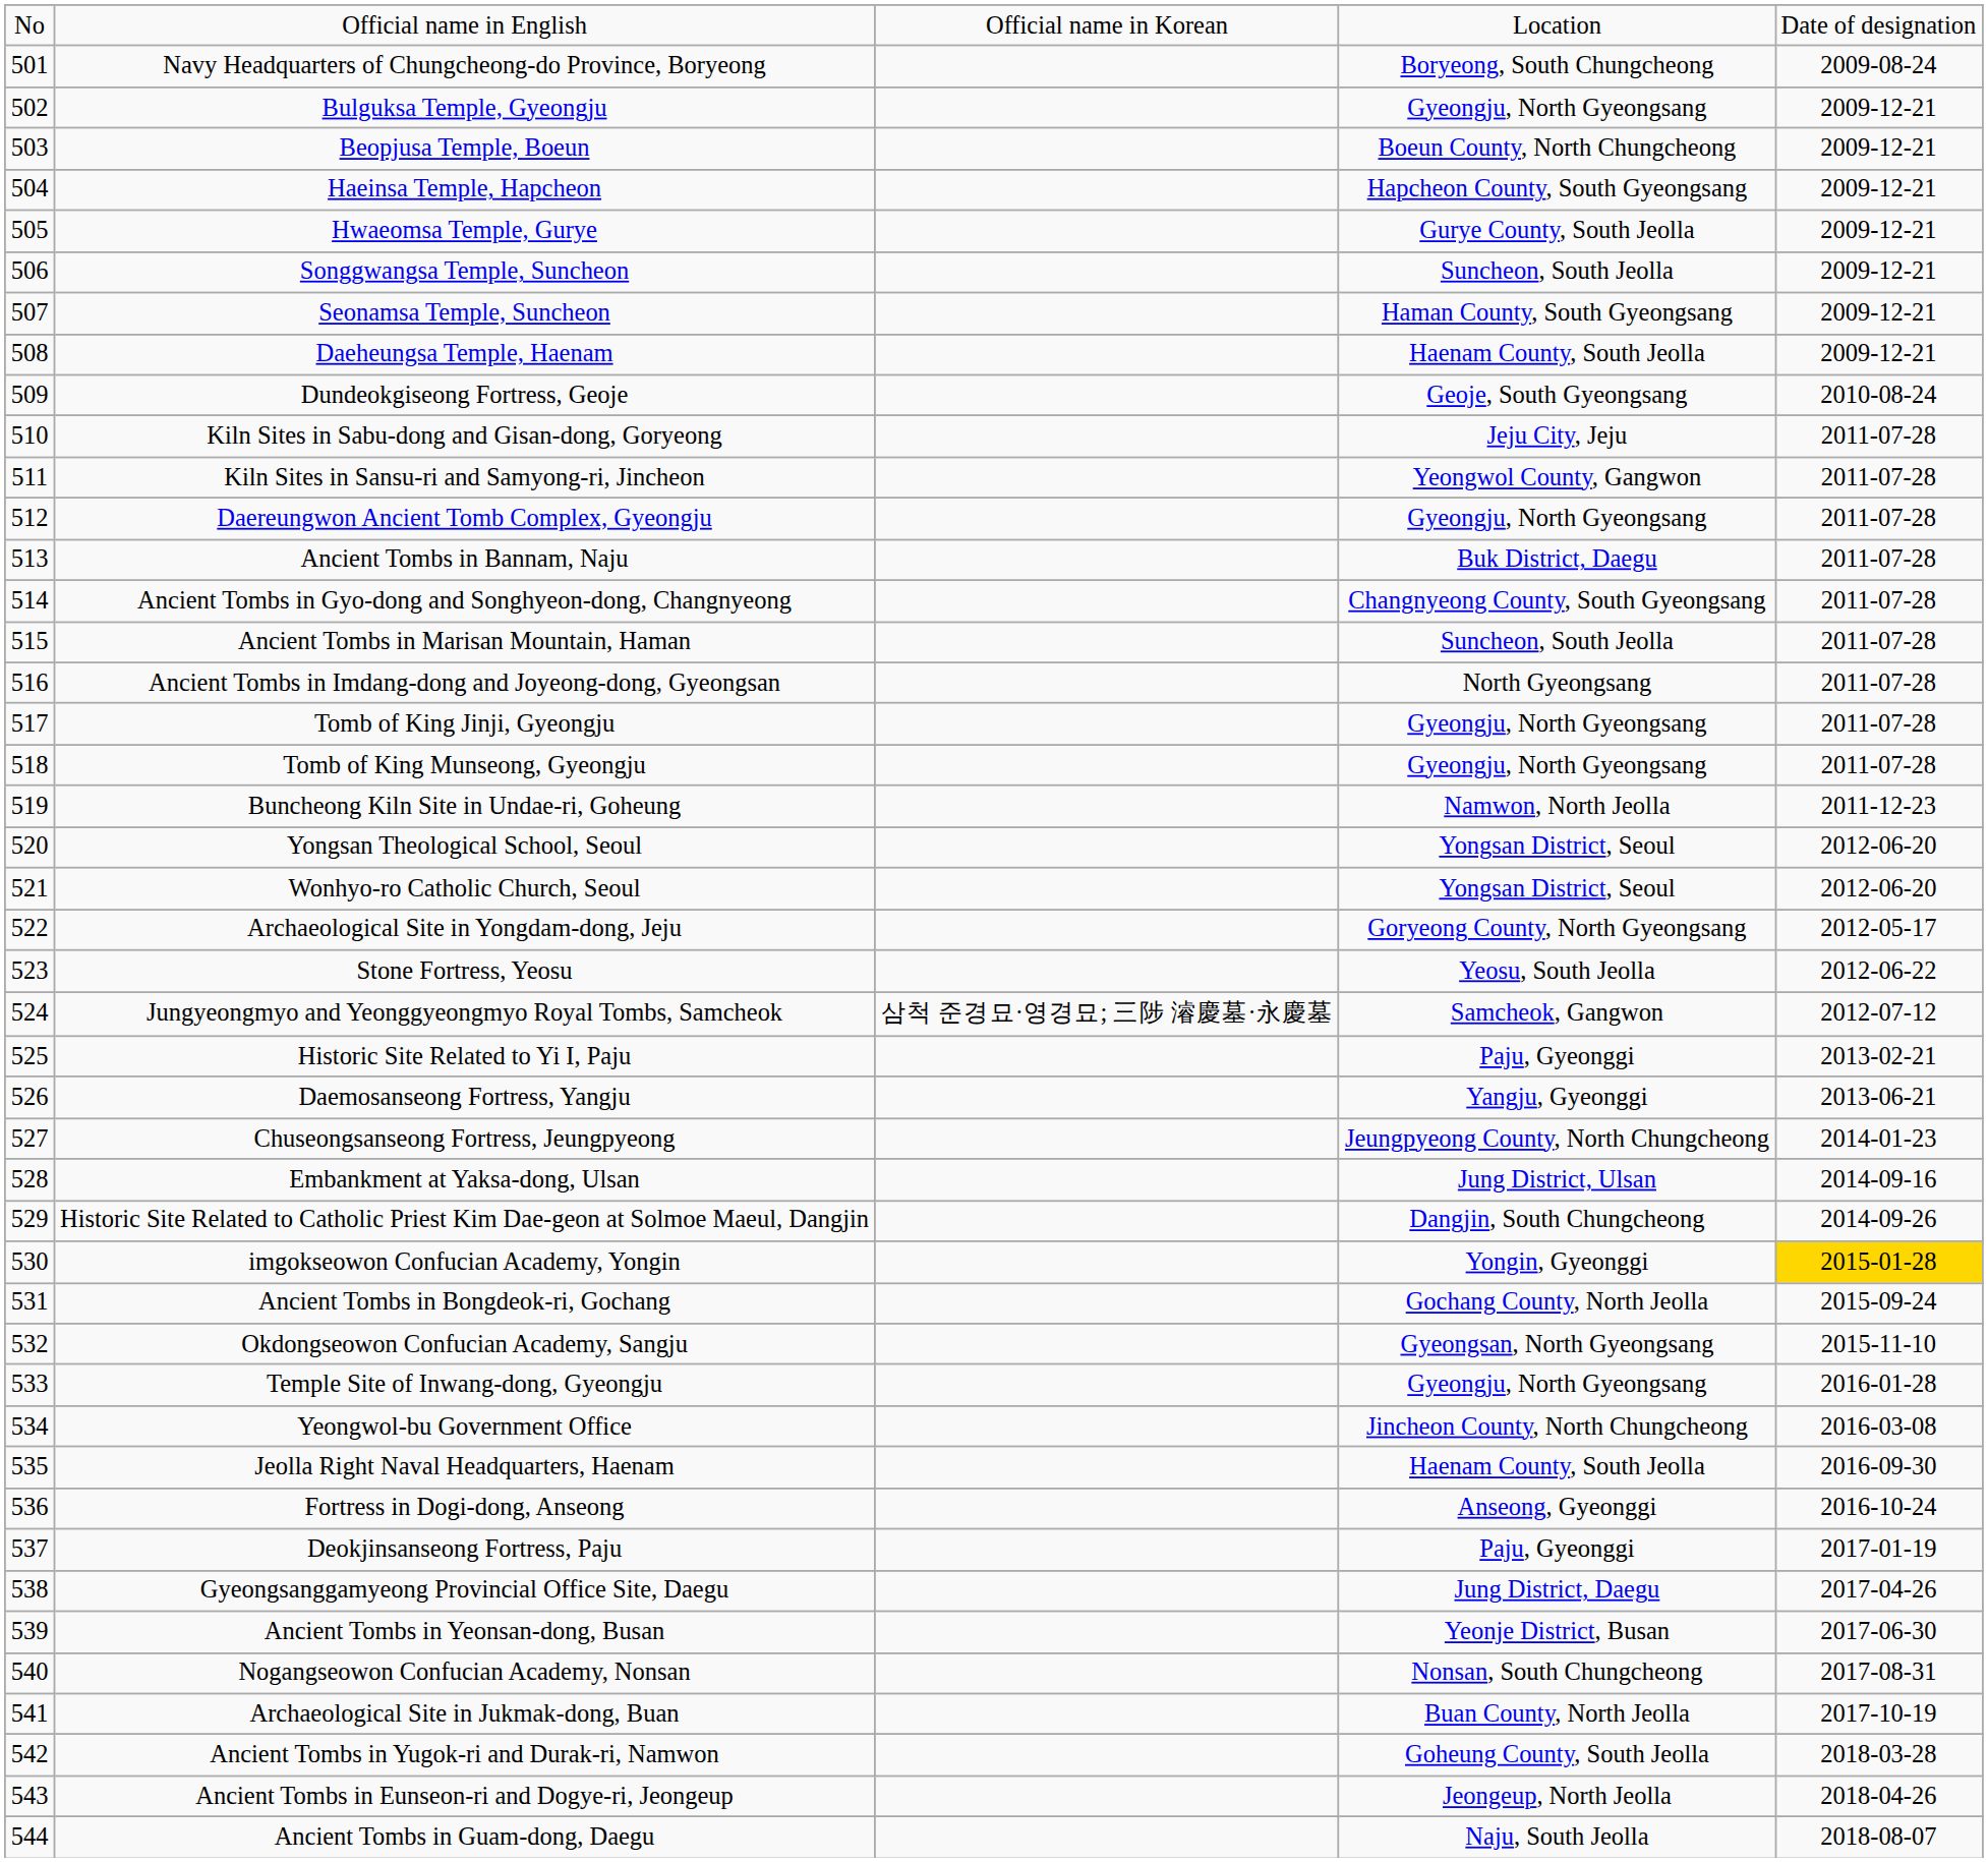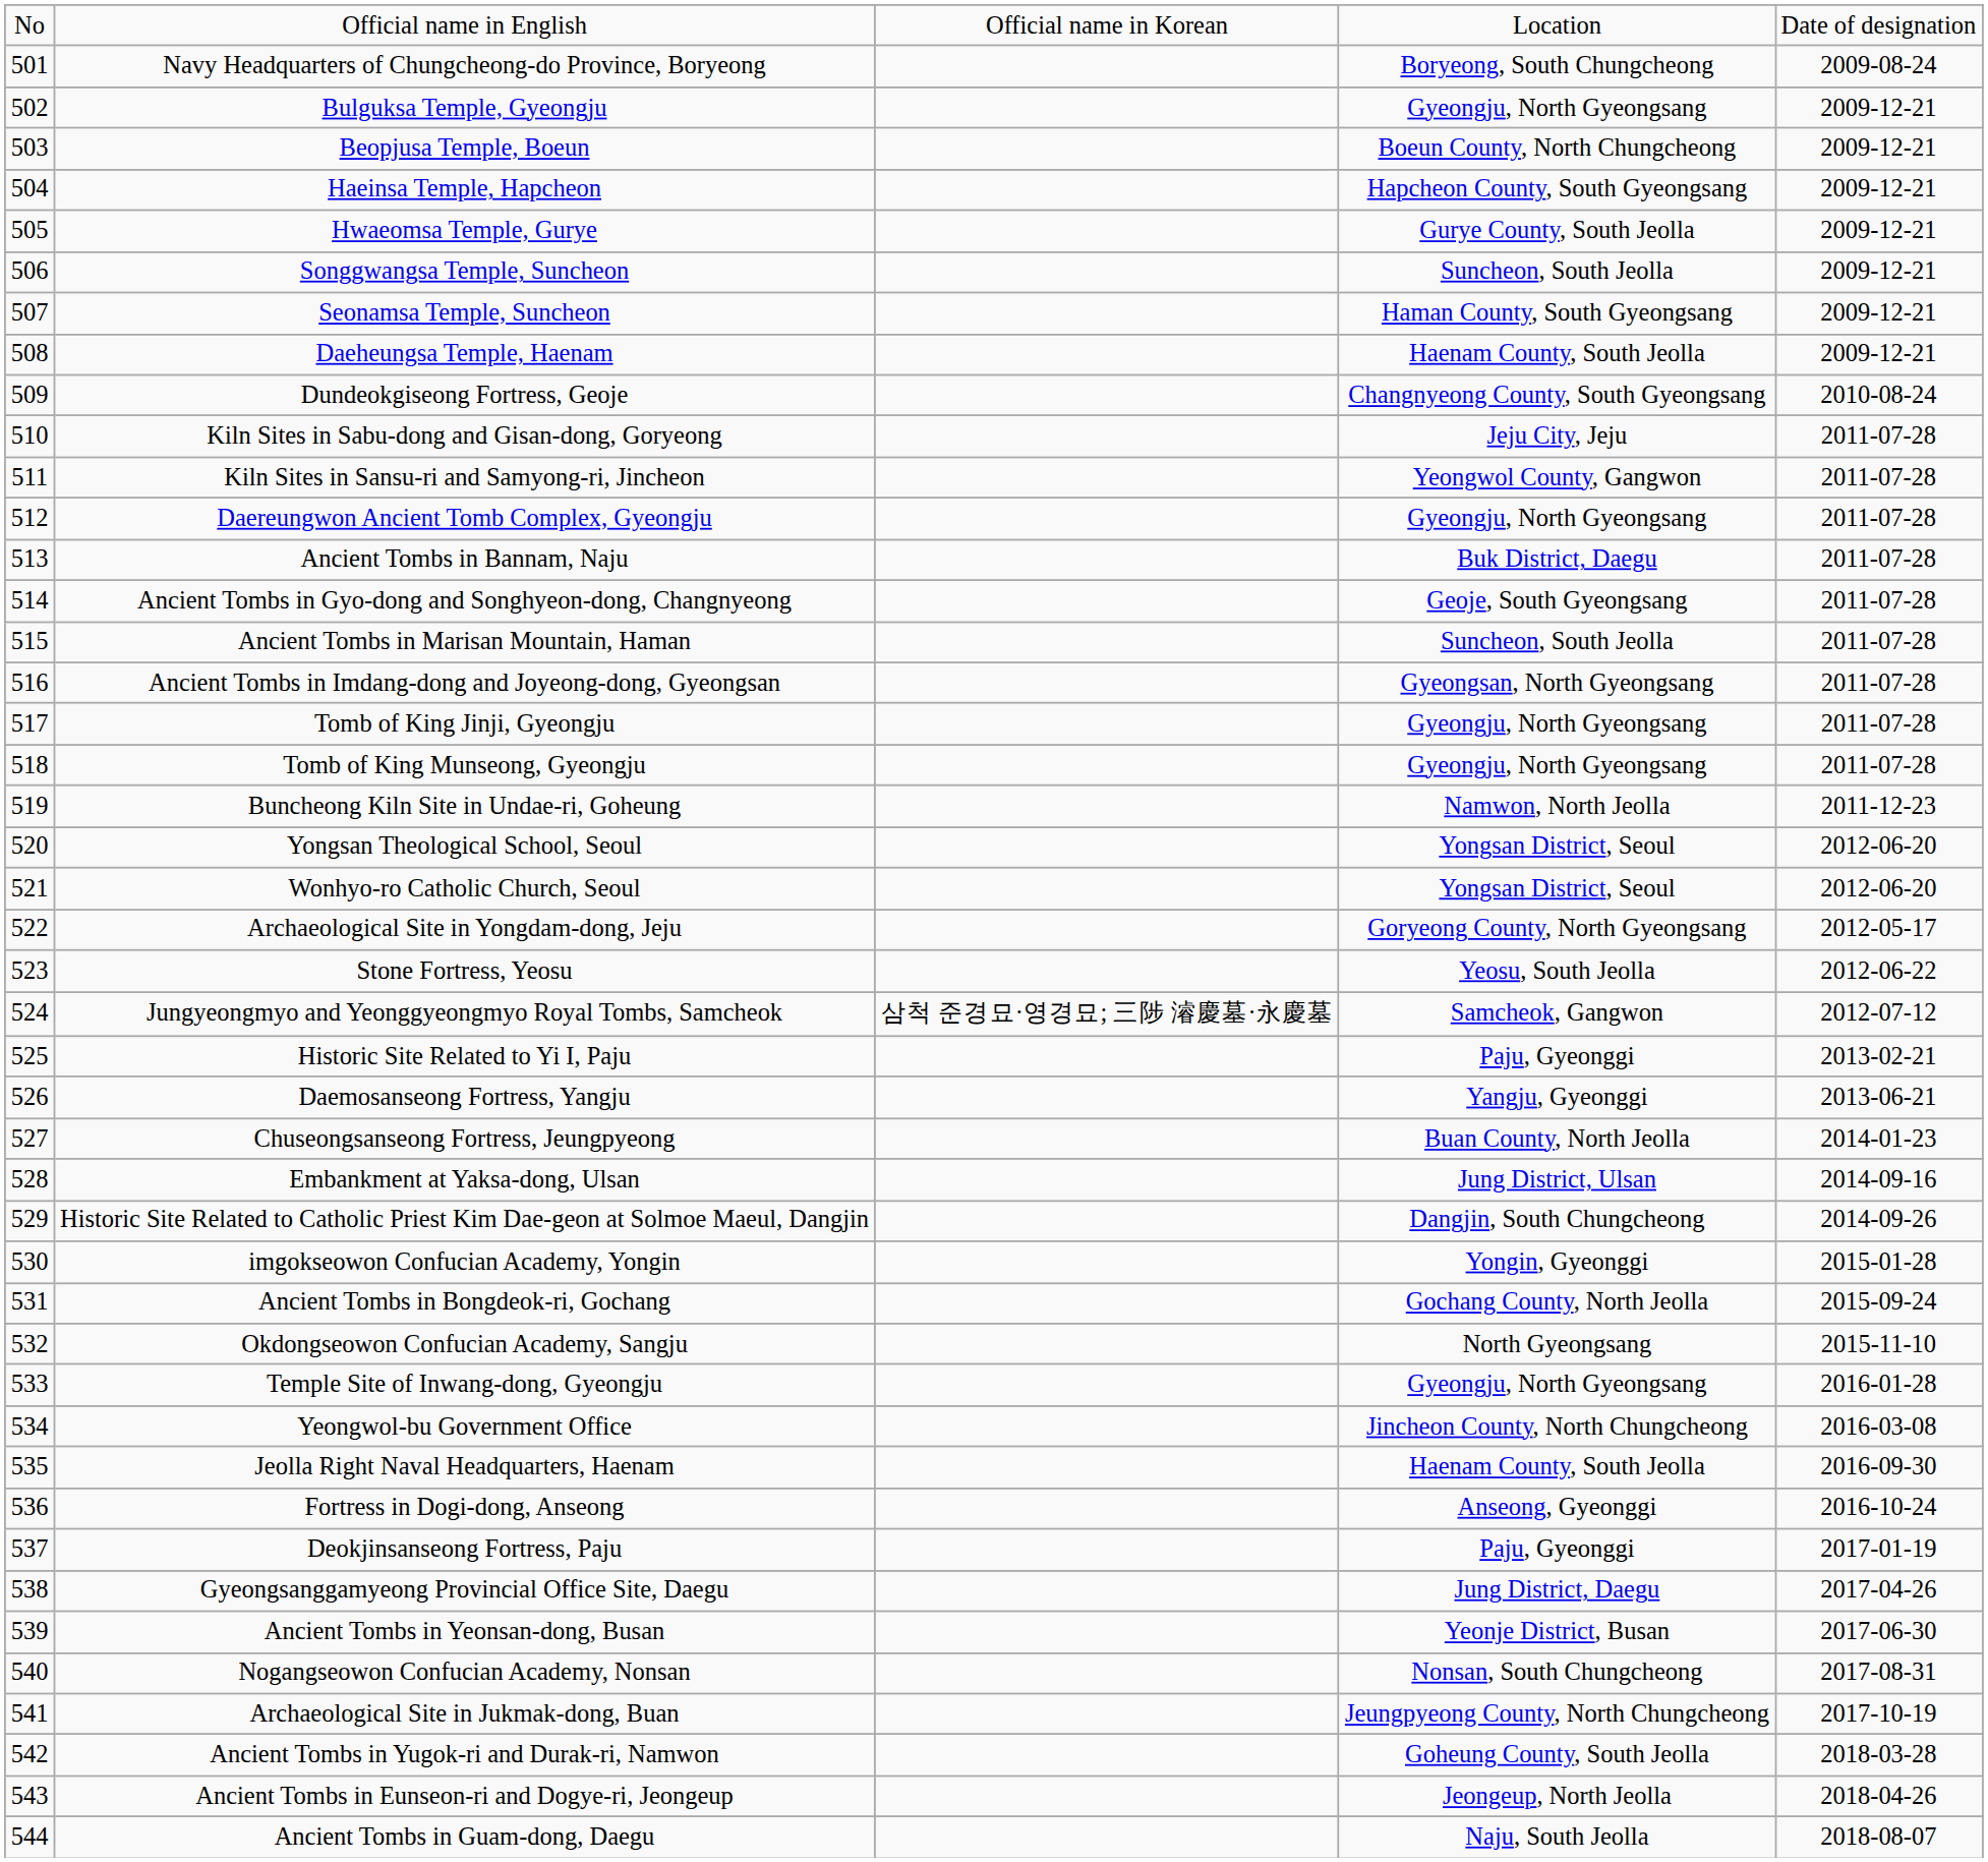 <table class="wikitable sortable mw-collapsible mw-collapsed" style="font-size:85%; text-align:center; max-width:120em">
 <tr>
 <td>No</td>
 <td>Official name in English</td>
 <td>Official name in Korean</td>
 <td>Location</td>
 <td>Date of designation</td>
 </tr>
 <tr>
 <td>501</td>
 <td>Navy Headquarters of Chungcheong-do  Province, Boryeong</td>
 <td></td>
 <td><a href='#'>Boryeong</a>, South Chungcheong</td>
 <td>2009-08-24</td>
 </tr>
 <tr>
 <td>502</td>
 <td><a href='#'>Bulguksa Temple, Gyeongju</a></td>
 <td></td>
 <td><a href='#'>Gyeongju</a>, North Gyeongsang</td>
 <td>2009-12-21</td>
 </tr>
 <tr>
 <td>503</td>
 <td><a href='#'>Beopjusa Temple, Boeun</a></td>
 <td></td>
 <td><a href='#'>Boeun County</a>, North Chungcheong</td>
 <td>2009-12-21</td>
 </tr>
 <tr>
 <td>504</td>
 <td><a href='#'>Haeinsa Temple, Hapcheon</a></td>
 <td></td>
 <td><a href='#'>Hapcheon County</a>, South Gyeongsang</td>
 <td>2009-12-21</td>
 </tr>
 <tr>
 <td>505</td>
 <td><a href='#'>Hwaeomsa Temple, Gurye</a></td>
 <td></td>
 <td><a href='#'>Gurye County</a>, South Jeolla</td>
 <td>2009-12-21</td>
 </tr>
 <tr>
 <td>506</td>
 <td><a href='#'>Songgwangsa Temple, Suncheon</a></td>
 <td></td>
 <td><a href='#'>Suncheon</a>, South Jeolla</td>
 <td>2009-12-21</td>
 </tr>
 <tr>
 <td>507</td>
 <td><a href='#'>Seonamsa Temple, Suncheon</a></td>
 <td></td>
 <td><a href='#'>Haman County</a>, South Gyeongsang</td>
 <td>2009-12-21</td>
 </tr>
 <tr>
 <td>508</td>
 <td><a href='#'>Daeheungsa Temple, Haenam</a></td>
 <td></td>
 <td><a href='#'>Haenam County</a>, South Jeolla</td>
 <td>2009-12-21</td>
 </tr>
 <tr>
 <td>509</td>
 <td>Dundeokgiseong Fortress, Geoje</td>
 <td></td>
-<td><a href='#'>Geoje</a>, South Gyeongsang</td>
+<td><a href='#'>Changnyeong County</a>, South Gyeongsang</td>
 <td>2010-08-24</td>
 </tr>
 <tr>
 <td>510</td>
 <td>Kiln Sites in Sabu-dong and Gisan-dong, Goryeong</td>
 <td></td>
 <td><a href='#'>Jeju City</a>, Jeju</td>
 <td>2011-07-28</td>
 </tr>
 <tr>
 <td>511</td>
 <td>Kiln Sites in Sansu-ri and Samyong-ri, Jincheon</td>
 <td></td>
 <td><a href='#'>Yeongwol County</a>, Gangwon</td>
 <td>2011-07-28</td>
 </tr>
 <tr>
 <td>512</td>
 <td><a href='#'>Daereungwon Ancient Tomb Complex, Gyeongju</a></td>
 <td></td>
 <td><a href='#'>Gyeongju</a>, North Gyeongsang</td>
 <td>2011-07-28</td>
 </tr>
 <tr>
 <td>513</td>
 <td>Ancient Tombs in Bannam, Naju</td>
 <td></td>
 <td><a href='#'>Buk District, Daegu</a></td>
 <td>2011-07-28</td>
 </tr>
 <tr>
 <td>514</td>
 <td>Ancient Tombs in Gyo-dong and Songhyeon-dong, Changnyeong</td>
 <td></td>
-<td><a href='#'>Changnyeong County</a>, South Gyeongsang</td>
+<td><a href='#'>Geoje</a>, South Gyeongsang</td>
 <td>2011-07-28</td>
 </tr>
 <tr>
 <td>515</td>
 <td>Ancient Tombs in Marisan Mountain, Haman</td>
 <td></td>
 <td><a href='#'>Suncheon</a>, South Jeolla</td>
 <td>2011-07-28</td>
 </tr>
 <tr>
 <td>516</td>
 <td>Ancient Tombs in Imdang-dong and Joyeong-dong, Gyeongsan</td>
 <td></td>
-<td>North Gyeongsang</td>
+<td><a href='#'>Gyeongsan</a>, North Gyeongsang</td>
 <td>2011-07-28</td>
 </tr>
 <tr>
 <td>517</td>
 <td>Tomb of King Jinji, Gyeongju</td>
 <td></td>
 <td><a href='#'>Gyeongju</a>, North Gyeongsang</td>
 <td>2011-07-28</td>
 </tr>
 <tr>
 <td>518</td>
 <td>Tomb of King Munseong, Gyeongju</td>
 <td></td>
 <td><a href='#'>Gyeongju</a>, North Gyeongsang</td>
 <td>2011-07-28</td>
 </tr>
 <tr>
 <td>519</td>
 <td>Buncheong Kiln Site in Undae-ri, Goheung</td>
 <td></td>
 <td><a href='#'>Namwon</a>, North Jeolla</td>
 <td>2011-12-23</td>
 </tr>
 <tr>
 <td>520</td>
 <td>Yongsan Theological School, Seoul</td>
 <td></td>
 <td><a href='#'>Yongsan District</a>, Seoul</td>
 <td>2012-06-20</td>
 </tr>
 <tr>
 <td>521</td>
 <td>Wonhyo-ro Catholic Church, Seoul</td>
 <td></td>
 <td><a href='#'>Yongsan District</a>, Seoul</td>
 <td>2012-06-20</td>
 </tr>
 <tr>
 <td>522</td>
 <td>Archaeological Site in Yongdam-dong, Jeju</td>
 <td></td>
 <td><a href='#'>Goryeong County</a>, North Gyeongsang</td>
 <td>2012-05-17</td>
 </tr>
 <tr>
 <td>523</td>
 <td>Stone Fortress, Yeosu</td>
 <td></td>
 <td><a href='#'>Yeosu</a>, South Jeolla</td>
 <td>2012-06-22</td>
 </tr>
 <tr>
 <td>524</td>
 <td>Jungyeongmyo and Yeonggyeongmyo Royal Tombs, Samcheok</td>
 <td>삼척 준경묘·영경묘; 三陟 濬慶墓·永慶墓</td>
 <td><a href='#'>Samcheok</a>, Gangwon</td>
 <td>2012-07-12</td>
 </tr>
 <tr>
 <td>525</td>
 <td>Historic Site Related to Yi I, Paju</td>
 <td></td>
 <td><a href='#'>Paju</a>, Gyeonggi</td>
 <td>2013-02-21</td>
 </tr>
 <tr>
 <td>526</td>
 <td>Daemosanseong Fortress, Yangju</td>
 <td></td>
 <td><a href='#'>Yangju</a>, Gyeonggi</td>
 <td>2013-06-21</td>
 </tr>
 <tr>
 <td>527</td>
 <td>Chuseongsanseong Fortress, Jeungpyeong</td>
 <td></td>
-<td><a href='#'>Jeungpyeong County</a>, North Chungcheong</td>
+<td><a href='#'>Buan County</a>, North Jeolla</td>
 <td>2014-01-23</td>
 </tr>
 <tr>
 <td>528</td>
 <td>Embankment at Yaksa-dong, Ulsan</td>
 <td></td>
 <td><a href='#'>Jung District, Ulsan</a></td>
 <td>2014-09-16</td>
 </tr>
 <tr>
 <td>529</td>
 <td>Historic Site Related to Catholic Priest Kim Dae-geon at Solmoe Maeul, Dangjin</td>
 <td></td>
 <td><a href='#'>Dangjin</a>, South Chungcheong</td>
 <td>2014-09-26</td>
 </tr>
 <tr>
 <td>530</td>
 <td>imgokseowon Confucian Academy, Yongin</td>
 <td></td>
 <td><a href='#'>Yongin</a>, Gyeonggi</td>
-<td style="background: gold;">2015-01-28</td>
+<td>2015-01-28</td>
 </tr>
 <tr>
 <td>531</td>
 <td>Ancient Tombs in Bongdeok-ri, Gochang</td>
 <td></td>
 <td><a href='#'>Gochang County</a>, North Jeolla</td>
 <td>2015-09-24</td>
 </tr>
 <tr>
 <td>532</td>
 <td>Okdongseowon Confucian Academy, Sangju</td>
 <td></td>
-<td><a href='#'>Gyeongsan</a>, North Gyeongsang</td>
+<td>North Gyeongsang</td>
 <td>2015-11-10</td>
 </tr>
 <tr>
 <td>533</td>
 <td>Temple Site of Inwang-dong, Gyeongju</td>
 <td></td>
 <td><a href='#'>Gyeongju</a>, North Gyeongsang</td>
 <td>2016-01-28</td>
 </tr>
 <tr>
 <td>534</td>
 <td>Yeongwol-bu Government Office</td>
 <td></td>
 <td><a href='#'>Jincheon County</a>, North Chungcheong</td>
 <td>2016-03-08</td>
 </tr>
 <tr>
 <td>535</td>
 <td>Jeolla Right Naval Headquarters, Haenam</td>
 <td></td>
 <td><a href='#'>Haenam County</a>, South Jeolla</td>
 <td>2016-09-30</td>
 </tr>
 <tr>
 <td>536</td>
 <td>Fortress in Dogi-dong, Anseong</td>
 <td></td>
 <td><a href='#'>Anseong</a>, Gyeonggi</td>
 <td>2016-10-24</td>
 </tr>
 <tr>
 <td>537</td>
 <td>Deokjinsanseong Fortress, Paju</td>
 <td></td>
 <td><a href='#'>Paju</a>, Gyeonggi</td>
 <td>2017-01-19</td>
 </tr>
 <tr>
 <td>538</td>
 <td>Gyeongsanggamyeong Provincial Office Site, Daegu</td>
 <td></td>
 <td><a href='#'>Jung District, Daegu</a></td>
 <td>2017-04-26</td>
 </tr>
 <tr>
 <td>539</td>
 <td>Ancient Tombs in Yeonsan-dong, Busan</td>
 <td></td>
 <td><a href='#'>Yeonje District</a>, Busan</td>
 <td>2017-06-30</td>
 </tr>
 <tr>
 <td>540</td>
 <td>Nogangseowon Confucian Academy, Nonsan</td>
 <td></td>
 <td><a href='#'>Nonsan</a>, South Chungcheong</td>
 <td>2017-08-31</td>
 </tr>
 <tr>
 <td>541</td>
 <td>Archaeological Site in Jukmak-dong, Buan</td>
 <td></td>
-<td><a href='#'>Buan County</a>, North Jeolla</td>
+<td><a href='#'>Jeungpyeong County</a>, North Chungcheong</td>
 <td>2017-10-19</td>
 </tr>
 <tr>
 <td>542</td>
 <td>Ancient Tombs in Yugok-ri and Durak-ri, Namwon</td>
 <td></td>
 <td><a href='#'>Goheung County</a>, South Jeolla</td>
 <td>2018-03-28</td>
 </tr>
 <tr>
 <td>543</td>
 <td>Ancient Tombs in Eunseon-ri and Dogye-ri, Jeongeup</td>
 <td></td>
 <td><a href='#'>Jeongeup</a>, North Jeolla</td>
 <td>2018-04-26</td>
 </tr>
 <tr>
 <td>544</td>
 <td>Ancient Tombs in Guam-dong, Daegu</td>
 <td></td>
 <td><a href='#'>Naju</a>, South Jeolla</td>
 <td>2018-08-07</td>
 </tr>
 </table>
